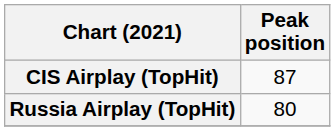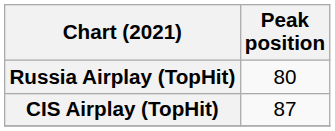 <table class="wikitable sortable plainrowheaders" style="text-align:center">
 <tr>
 <th scope="col">Chart (2021)</th>
 <th scope="col">Peak<br>position</th>
 </tr>
 <tr>
+<th scope="row">Russia Airplay (TopHit)</th>
+<td>80</td>
+</tr>
+<tr>
 <th scope="row">CIS Airplay (TopHit)</th>
 <td>87</td>
 </tr>
 <tr>
-<th scope="row">Russia Airplay (TopHit)</th>
-<td>80</td>
-</tr>
-<tr>
 </tr>
 </table>
